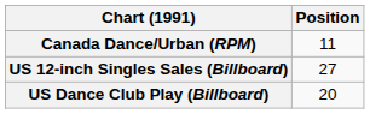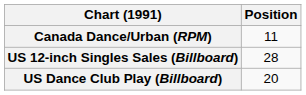 <table class="wikitable sortable plainrowheaders" style="text-align:center">
 <tr>
 <th>Chart (1991)</th>
 <th>Position</th>
 </tr>
 <tr>
 <th scope="row">Canada Dance/Urban (<em>RPM</em>)</th>
 <td>11</td>
 </tr>
 <tr>
 <th scope="row">US 12-inch Singles Sales (<em>Billboard</em>)</th>
-<td>27</td>
+<td>28</td>
 </tr>
 <tr>
 <th scope="row">US Dance Club Play (<em>Billboard</em>)</th>
 <td>20</td>
 </tr>
 </table>
